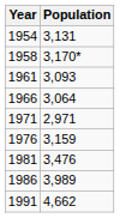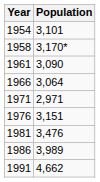 <table class="wikitable">
 <tr>
 <th>Year</th>
 <th>Population</th>
 </tr>
 <tr>
 <td>1954</td>
-<td>3,131</td>
+<td>3,101</td>
 </tr>
 <tr>
 <td>1958</td>
 <td>3,170*</td>
 </tr>
 <tr>
 <td>1961</td>
-<td>3,093</td>
+<td>3,090</td>
 </tr>
 <tr>
 <td>1966</td>
 <td>3,064</td>
 </tr>
 <tr>
 <td>1971</td>
 <td>2,971</td>
 </tr>
 <tr>
 <td>1976</td>
-<td>3,159</td>
+<td>3,151</td>
 </tr>
 <tr>
 <td>1981</td>
 <td>3,476</td>
 </tr>
 <tr>
 <td>1986</td>
 <td>3,989</td>
 </tr>
 <tr>
 <td>1991</td>
 <td>4,662</td>
 </tr>
 </table>
